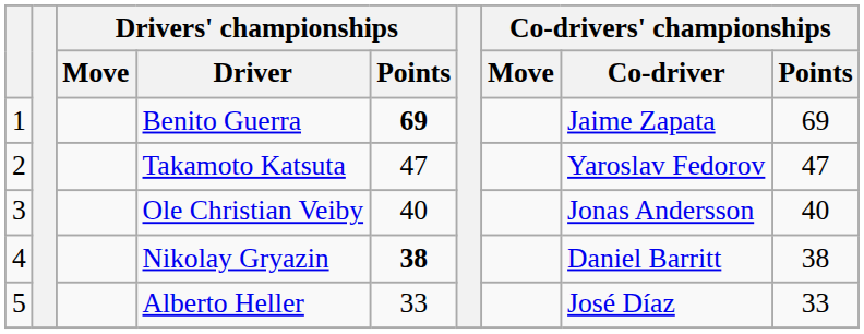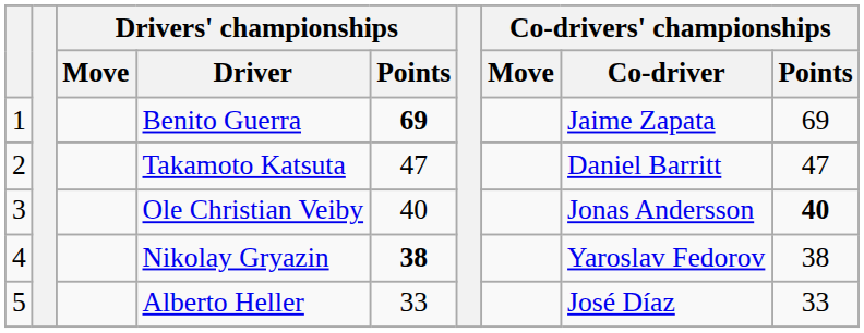 <table class="wikitable" style="font-size:85%;">
 <tr>
 <th rowspan="2"></th>
 <th rowspan="7" style="width:5px;"></th>
 <th colspan="3">Drivers' championships</th>
 <th rowspan="7" style="width:5px;"></th>
 <th colspan="3">Co-drivers' championships</th>
 </tr>
 <tr>
 <th>Move</th>
 <th>Driver</th>
 <th>Points</th>
 <th>Move</th>
 <th>Co-driver</th>
 <th>Points</th>
 </tr>
 <tr>
 <td align="center">1</td>
 <td></td>
 <td><a href='#'>Benito Guerra</a></td>
 <td align="center"><strong>69</strong></td>
 <td></td>
 <td><a href='#'>Jaime Zapata</a></td>
 <td align="center">69</td>
 </tr>
 <tr>
 <td align="center">2</td>
 <td></td>
 <td><a href='#'>Takamoto Katsuta</a></td>
 <td align="center">47</td>
 <td></td>
-<td><a href='#'>Yaroslav Fedorov</a></td>
+<td><a href='#'>Daniel Barritt</a></td>
 <td align="center">47</td>
 </tr>
 <tr>
 <td align="center">3</td>
 <td></td>
 <td nowrap><a href='#'>Ole Christian Veiby</a></td>
 <td align="center">40</td>
 <td></td>
 <td nowrap><a href='#'>Jonas Andersson</a></td>
-<td align="center">40</td>
+<td align="center"><strong>40</strong></td>
 </tr>
 <tr>
 <td align="center">4</td>
 <td></td>
 <td><a href='#'>Nikolay Gryazin</a></td>
 <td align="center"><strong>38</strong></td>
 <td></td>
-<td><a href='#'>Daniel Barritt</a></td>
+<td><a href='#'>Yaroslav Fedorov</a></td>
 <td align="center">38</td>
 </tr>
 <tr>
 <td align="center">5</td>
 <td></td>
 <td><a href='#'>Alberto Heller</a></td>
 <td align="center">33</td>
 <td></td>
 <td><a href='#'>José Díaz</a></td>
 <td align="center">33</td>
 </tr>
 </table>
